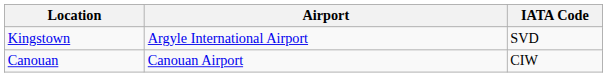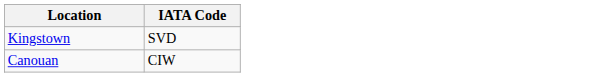 <table class="wikitable">
 <tr>
 <th scope="col" style="width:150px;"><strong>Location</strong></th>
-<th scope="col" style="width:400px;"><strong>Airport</strong></th>
 <th scope="col" style="width:100px;"><strong>IATA Code</strong></th>
 </tr>
 <tr>
 <td><a href='#'>Kingstown</a></td>
-<td><a href='#'>Argyle International Airport</a></td>
 <td>SVD</td>
 </tr>
 <tr>
 <td><a href='#'>Canouan</a></td>
-<td><a href='#'>Canouan Airport</a></td>
 <td>CIW</td>
 </tr>
 </table>
